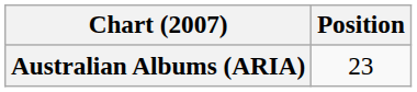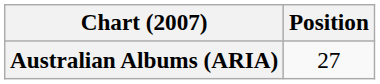 <table class="wikitable plainrowheaders" style="text-align:center">
 <tr>
 <th>Chart (2007)</th>
 <th>Position</th>
 </tr>
 <tr>
 <th scope="row">Australian Albums (ARIA)</th>
-<td>23</td>
+<td>27</td>
 </tr>
 </table>
